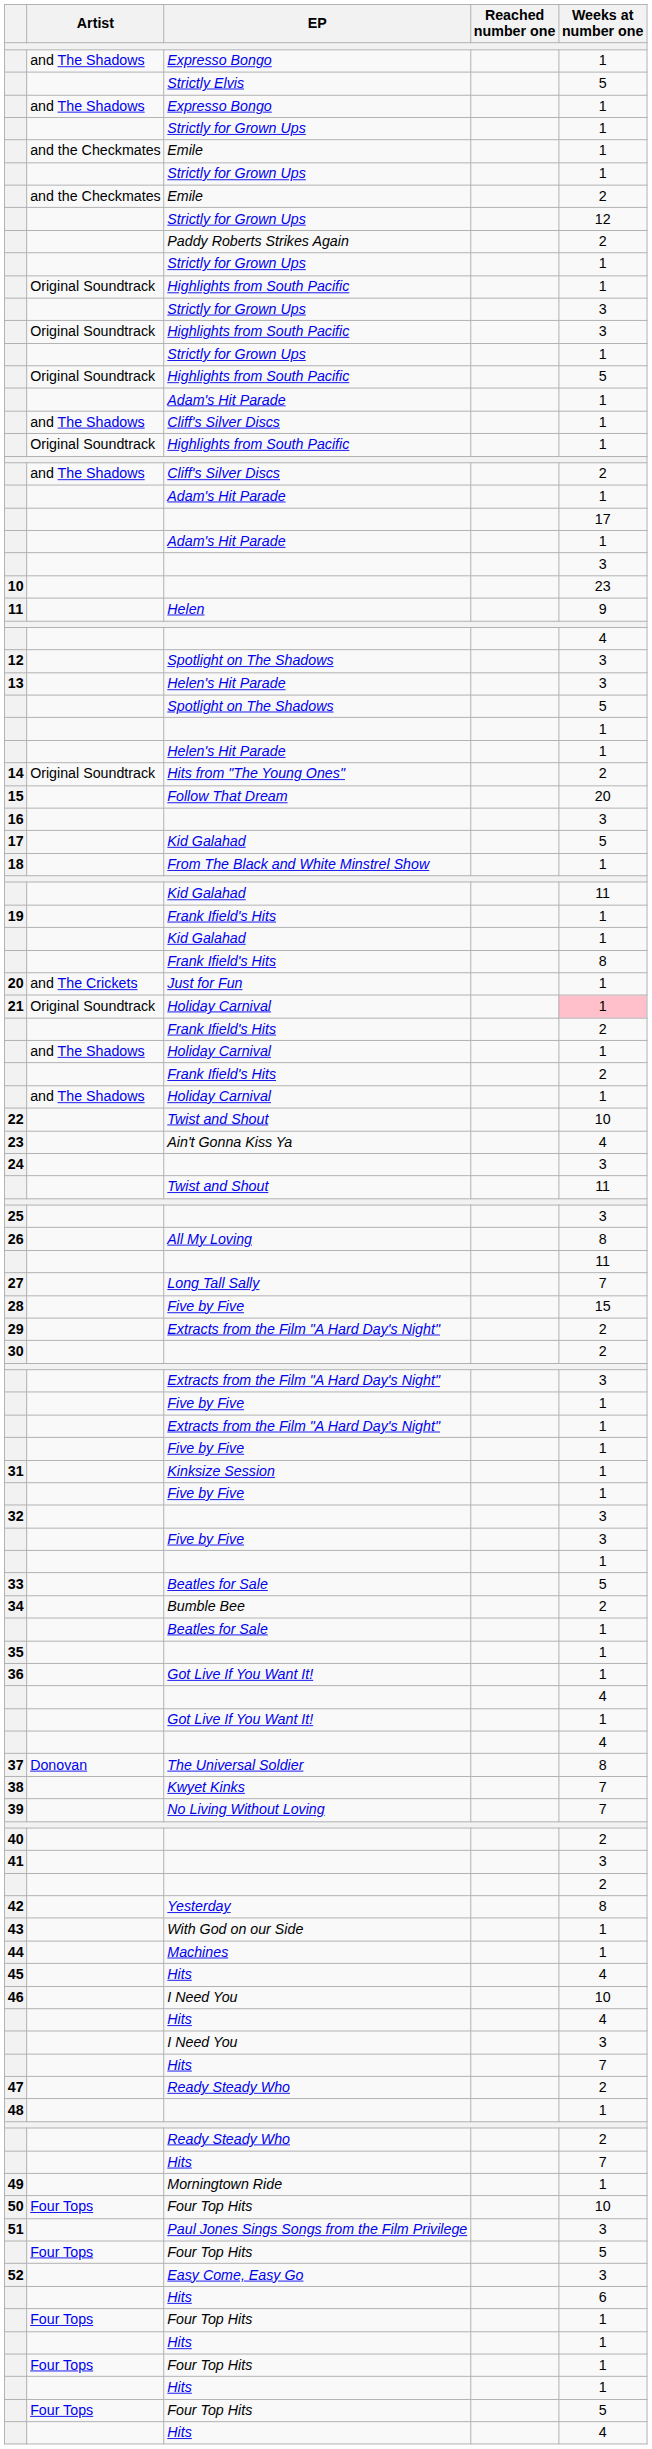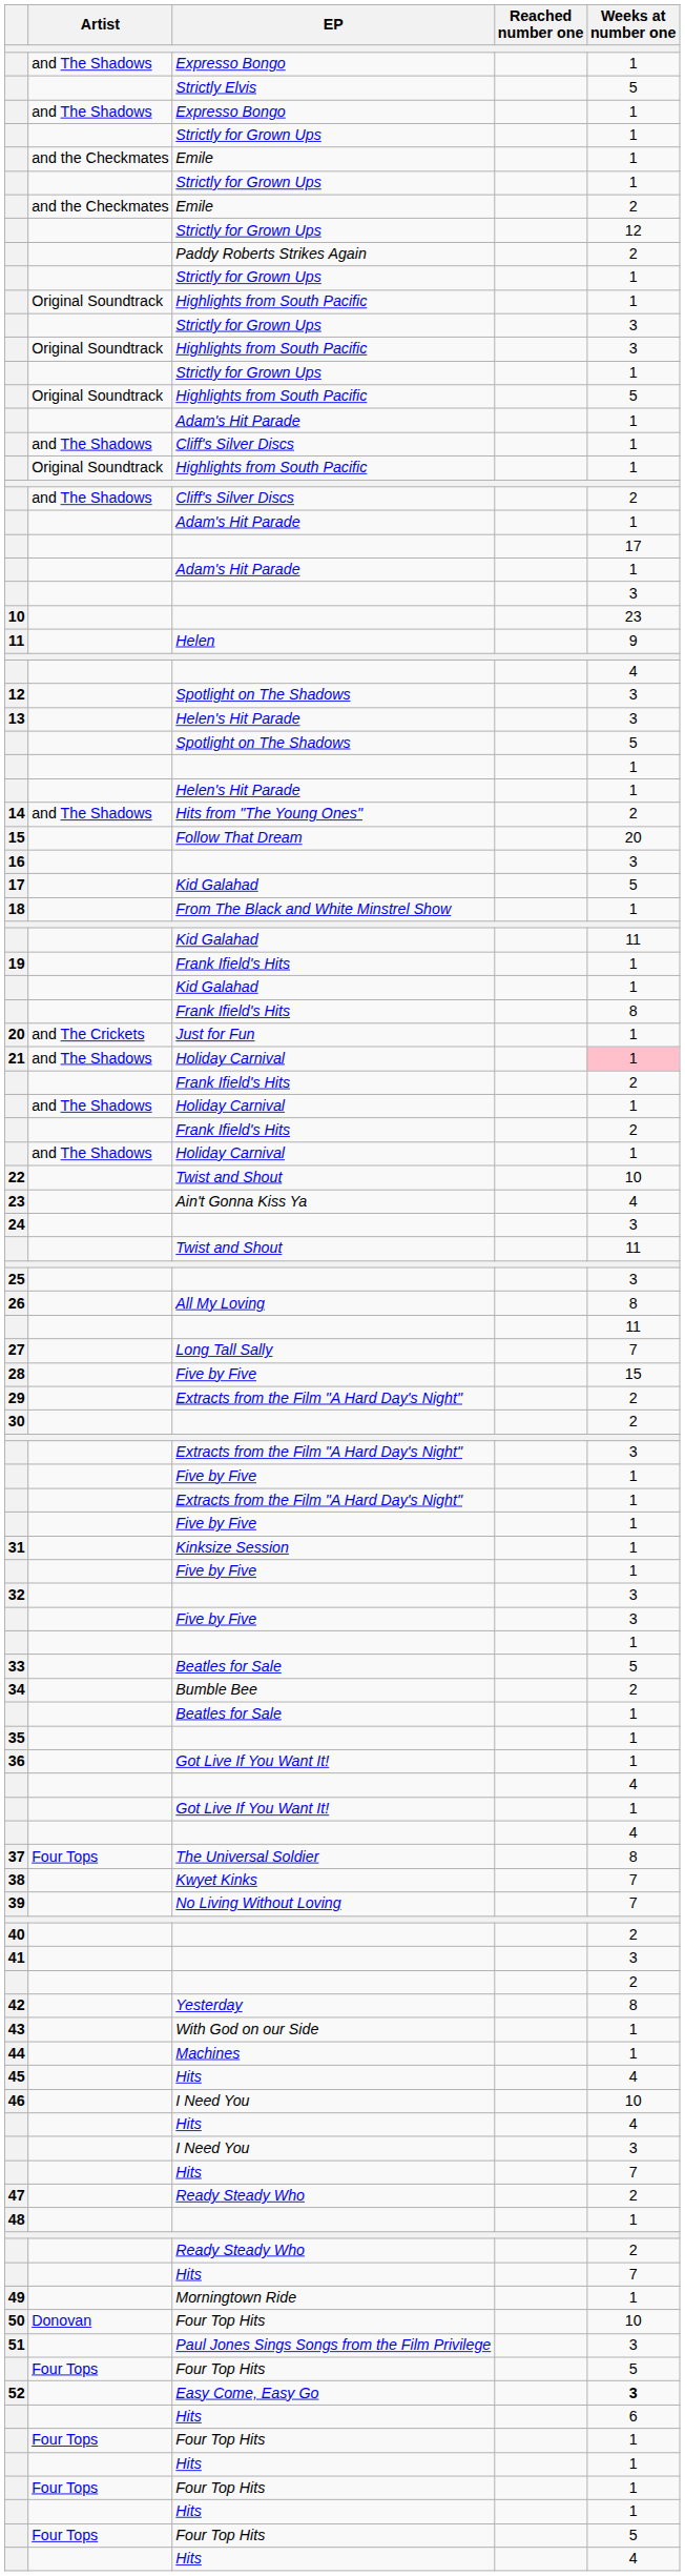 <table class="wikitable sortable plainrowheaders">
 <tr>
 <th scope=col></th>
 <th scope=col>Artist</th>
 <th scope=col>EP</th>
 <th scope=col>Reached<br>number one</th>
 <th scope=col>Weeks at<br>number one</th>
 </tr>
 <tr class="unsortable">
 <th scope=row style="text-align:center;" colspan=6></th>
 </tr>
 <tr>
 <th scope=row style="text-align:center;"></th>
 <td> and <a href='#'>The Shadows</a></td>
 <td><em><a href='#'>Expresso Bongo</a></em></td>
 <td></td>
 <td align="center">1</td>
 </tr>
 <tr>
 <th scope=row style="text-align:center;"></th>
 <td></td>
 <td><em><a href='#'>Strictly Elvis</a></em></td>
 <td></td>
 <td align="center">5</td>
 </tr>
 <tr>
 <th scope=row style="text-align:center;"></th>
 <td> and <a href='#'>The Shadows</a></td>
 <td><em><a href='#'>Expresso Bongo</a></em></td>
 <td></td>
 <td align="center">1</td>
 </tr>
 <tr>
 <th scope=row style="text-align:center;"></th>
 <td></td>
 <td><em><a href='#'>Strictly for Grown Ups</a></em></td>
 <td></td>
 <td align="center">1</td>
 </tr>
 <tr>
 <th scope=row style="text-align:center;"></th>
 <td> and the Checkmates</td>
 <td><em>Emile</em></td>
 <td></td>
 <td align="center">1</td>
 </tr>
 <tr>
 <th scope=row style="text-align:center;"></th>
 <td></td>
 <td><em><a href='#'>Strictly for Grown Ups</a></em></td>
 <td></td>
 <td align="center">1</td>
 </tr>
 <tr>
 <th scope=row style="text-align:center;"></th>
 <td> and the Checkmates</td>
 <td><em>Emile</em></td>
 <td></td>
 <td align="center">2</td>
 </tr>
 <tr>
 <th scope=row style="text-align:center;"></th>
 <td></td>
 <td><em><a href='#'>Strictly for Grown Ups</a></em></td>
 <td></td>
 <td align="center">12</td>
 </tr>
 <tr>
 <th scope=row style="text-align:center;"></th>
 <td></td>
 <td><em>Paddy Roberts Strikes Again</em></td>
 <td></td>
 <td align="center">2</td>
 </tr>
 <tr>
 <th scope=row style="text-align:center;"></th>
 <td></td>
 <td><em><a href='#'>Strictly for Grown Ups</a></em></td>
 <td></td>
 <td align="center">1</td>
 </tr>
 <tr>
 <th scope=row style="text-align:center;"></th>
 <td>Original Soundtrack</td>
 <td><em><a href='#'>Highlights from South Pacific</a></em></td>
 <td></td>
 <td align="center">1</td>
 </tr>
 <tr>
 <th scope=row style="text-align:center;"></th>
 <td></td>
 <td><em><a href='#'>Strictly for Grown Ups</a></em></td>
 <td></td>
 <td align="center">3</td>
 </tr>
 <tr>
 <th scope=row style="text-align:center;"></th>
 <td>Original Soundtrack</td>
 <td><em><a href='#'>Highlights from South Pacific</a></em></td>
 <td></td>
 <td align="center">3</td>
 </tr>
 <tr>
 <th scope=row style="text-align:center;"></th>
 <td></td>
 <td><em><a href='#'>Strictly for Grown Ups</a></em></td>
 <td></td>
 <td align="center">1</td>
 </tr>
 <tr>
 <th scope=row style="text-align:center;"></th>
 <td>Original Soundtrack</td>
 <td><em><a href='#'>Highlights from South Pacific</a></em></td>
 <td></td>
 <td align="center">5</td>
 </tr>
 <tr>
 <th scope=row style="text-align:center;"></th>
 <td></td>
 <td><em><a href='#'>Adam's Hit Parade</a></em></td>
 <td></td>
 <td align="center">1</td>
 </tr>
 <tr>
 <th scope=row style="text-align:center;"></th>
 <td> and <a href='#'>The Shadows</a></td>
 <td><em><a href='#'>Cliff's Silver Discs</a></em></td>
 <td></td>
 <td align="center">1</td>
 </tr>
 <tr>
 <th scope=row style="text-align:center;"></th>
 <td>Original Soundtrack</td>
 <td><em><a href='#'>Highlights from South Pacific</a></em></td>
 <td></td>
 <td align="center">1</td>
 </tr>
 <tr class="unsortable">
 <th scope=row style="text-align:center;" colspan=6></th>
 </tr>
 <tr>
 <th scope=row style="text-align:center;"></th>
 <td> and <a href='#'>The Shadows</a></td>
 <td><em><a href='#'>Cliff's Silver Discs</a></em></td>
 <td></td>
 <td align="center">2</td>
 </tr>
 <tr>
 <th scope=row style="text-align:center;"></th>
 <td></td>
 <td><em><a href='#'>Adam's Hit Parade</a></em></td>
 <td></td>
 <td align="center">1</td>
 </tr>
 <tr>
 <th scope=row style="text-align:center;"></th>
 <td></td>
 <td><em></em></td>
 <td></td>
 <td align="center">17</td>
 </tr>
 <tr>
 <th scope=row style="text-align:center;"></th>
 <td></td>
 <td><em><a href='#'>Adam's Hit Parade</a></em></td>
 <td></td>
 <td align="center">1</td>
 </tr>
 <tr>
 <th scope=row style="text-align:center;"></th>
 <td></td>
 <td><em></em></td>
 <td></td>
 <td align="center">3</td>
 </tr>
 <tr>
 <th scope=row style="text-align:center;">10</th>
 <td></td>
 <td><em></em></td>
 <td></td>
 <td align="center">23</td>
 </tr>
 <tr>
 <th scope=row style="text-align:center;">11</th>
 <td></td>
 <td><em><a href='#'>Helen</a></em></td>
 <td></td>
 <td align="center">9</td>
 </tr>
 <tr class="unsortable">
 <th scope=row style="text-align:center;" colspan=6></th>
 </tr>
 <tr>
 <th scope=row style="text-align:center;"></th>
 <td></td>
 <td><em></em></td>
 <td></td>
 <td align="center">4</td>
 </tr>
 <tr>
 <th scope=row style="text-align:center;">12</th>
 <td></td>
 <td><em><a href='#'>Spotlight on The Shadows</a></em></td>
 <td></td>
 <td align="center">3</td>
 </tr>
 <tr>
 <th scope=row style="text-align:center;">13</th>
 <td></td>
 <td><em><a href='#'>Helen's Hit Parade</a></em></td>
 <td></td>
 <td align="center">3</td>
 </tr>
 <tr>
 <th scope=row style="text-align:center;"></th>
 <td></td>
 <td><em><a href='#'>Spotlight on The Shadows</a></em></td>
 <td></td>
 <td align="center">5</td>
 </tr>
 <tr>
 <th scope=row style="text-align:center;"></th>
 <td></td>
 <td><em></em></td>
 <td></td>
 <td align="center">1</td>
 </tr>
 <tr>
 <th scope=row style="text-align:center;"></th>
 <td></td>
 <td><em><a href='#'>Helen's Hit Parade</a></em></td>
 <td></td>
 <td align="center">1</td>
 </tr>
 <tr>
 <th scope=row style="text-align:center;">14</th>
-<td>Original Soundtrack</td>
+<td> and <a href='#'>The Shadows</a></td>
 <td><em><a href='#'>Hits from "The Young Ones"</a></em></td>
 <td></td>
 <td align="center">2</td>
 </tr>
 <tr>
 <th scope=row style="text-align:center;">15</th>
 <td></td>
 <td><em><a href='#'>Follow That Dream</a></em></td>
 <td></td>
 <td align="center">20</td>
 </tr>
 <tr>
 <th scope=row style="text-align:center;">16</th>
 <td></td>
 <td><em></em></td>
 <td></td>
 <td align="center">3</td>
 </tr>
 <tr>
 <th scope=row style="text-align:center;">17</th>
 <td></td>
 <td><em><a href='#'>Kid Galahad</a></em></td>
 <td></td>
 <td align="center">5</td>
 </tr>
 <tr>
 <th scope=row style="text-align:center;">18</th>
 <td></td>
 <td><em><a href='#'>From The Black and White Minstrel Show</a></em></td>
 <td></td>
 <td align="center">1</td>
 </tr>
 <tr class="unsortable">
 <th scope=row style="text-align:center;" colspan=6></th>
 </tr>
 <tr>
 <th scope=row style="text-align:center;"></th>
 <td></td>
 <td><em><a href='#'>Kid Galahad</a></em></td>
 <td></td>
 <td align="center">11</td>
 </tr>
 <tr>
 <th scope=row style="text-align:center;">19</th>
 <td></td>
 <td><em><a href='#'>Frank Ifield's Hits</a></em></td>
 <td></td>
 <td align="center">1</td>
 </tr>
 <tr>
 <th scope=row style="text-align:center;"></th>
 <td></td>
 <td><em><a href='#'>Kid Galahad</a></em></td>
 <td></td>
 <td align="center">1</td>
 </tr>
 <tr>
 <th scope=row style="text-align:center;"></th>
 <td></td>
 <td><em><a href='#'>Frank Ifield's Hits</a></em></td>
 <td></td>
 <td align="center">8</td>
 </tr>
 <tr>
 <th scope=row style="text-align:center;">20</th>
 <td> and <a href='#'>The Crickets</a></td>
 <td><em><a href='#'>Just for Fun</a></em></td>
 <td></td>
 <td align="center">1</td>
 </tr>
 <tr>
 <th scope=row style="text-align:center;">21</th>
-<td>Original Soundtrack</td>
+<td> and <a href='#'>The Shadows</a></td>
 <td><em><a href='#'>Holiday Carnival</a></em></td>
 <td></td>
 <td align="center" style="background: pink;">1</td>
 </tr>
 <tr>
 <th scope=row style="text-align:center;"></th>
 <td></td>
 <td><em><a href='#'>Frank Ifield's Hits</a></em></td>
 <td></td>
 <td align="center">2</td>
 </tr>
 <tr>
 <th scope=row style="text-align:center;"></th>
 <td> and <a href='#'>The Shadows</a></td>
 <td><em><a href='#'>Holiday Carnival</a></em></td>
 <td></td>
 <td align="center">1</td>
 </tr>
 <tr>
 <th scope=row style="text-align:center;"></th>
 <td></td>
 <td><em><a href='#'>Frank Ifield's Hits</a></em></td>
 <td></td>
 <td align="center">2</td>
 </tr>
 <tr>
 <th scope=row style="text-align:center;"></th>
 <td> and <a href='#'>The Shadows</a></td>
 <td><em><a href='#'>Holiday Carnival</a></em></td>
 <td></td>
 <td align="center">1</td>
 </tr>
 <tr>
 <th scope=row style="text-align:center;">22</th>
 <td></td>
 <td><em><a href='#'>Twist and Shout</a></em></td>
 <td></td>
 <td align="center">10</td>
 </tr>
 <tr>
 <th scope=row style="text-align:center;">23</th>
 <td></td>
 <td><em>Ain't Gonna Kiss Ya</em></td>
 <td></td>
 <td align="center">4</td>
 </tr>
 <tr>
 <th scope=row style="text-align:center;">24</th>
 <td></td>
 <td><em></em></td>
 <td></td>
 <td align="center">3</td>
 </tr>
 <tr>
 <th scope=row style="text-align:center;"></th>
 <td></td>
 <td><em><a href='#'>Twist and Shout</a></em></td>
 <td></td>
 <td align="center">11</td>
 </tr>
 <tr class="unsortable">
 <th scope=row style="text-align:center;" colspan=6></th>
 </tr>
 <tr>
 <th scope=row style="text-align:center;">25</th>
 <td></td>
 <td><em></em></td>
 <td></td>
 <td align="center">3</td>
 </tr>
 <tr>
 <th scope=row style="text-align:center;">26</th>
 <td></td>
 <td><em><a href='#'>All My Loving</a></em></td>
 <td></td>
 <td align="center">8</td>
 </tr>
 <tr>
 <th scope=row style="text-align:center;"></th>
 <td></td>
 <td><em></em></td>
 <td></td>
 <td align="center">11</td>
 </tr>
 <tr>
 <th scope=row style="text-align:center;">27</th>
 <td></td>
 <td><em><a href='#'>Long Tall Sally</a></em></td>
 <td></td>
 <td align="center">7</td>
 </tr>
 <tr>
 <th scope=row style="text-align:center;">28</th>
 <td></td>
 <td><em><a href='#'>Five by Five</a></em></td>
 <td></td>
 <td align="center">15</td>
 </tr>
 <tr>
 <th scope=row style="text-align:center;">29</th>
 <td></td>
 <td><em><a href='#'>Extracts from the Film "A Hard Day's Night"</a></em></td>
 <td></td>
 <td align="center">2</td>
 </tr>
 <tr>
 <th scope=row style="text-align:center;">30</th>
 <td></td>
 <td><em></em></td>
 <td></td>
 <td align="center">2</td>
 </tr>
 <tr class="unsortable">
 <th scope=row style="text-align:center;" colspan=6></th>
 </tr>
 <tr>
 <th scope=row style="text-align:center;"></th>
 <td></td>
 <td><em><a href='#'>Extracts from the Film "A Hard Day's Night"</a></em></td>
 <td></td>
 <td align="center">3</td>
 </tr>
 <tr>
 <th scope=row style="text-align:center;"></th>
 <td></td>
 <td><em><a href='#'>Five by Five</a></em></td>
 <td></td>
 <td align="center">1</td>
 </tr>
 <tr>
 <th scope=row style="text-align:center;"></th>
 <td></td>
 <td><em><a href='#'>Extracts from the Film "A Hard Day's Night"</a></em></td>
 <td></td>
 <td align="center">1</td>
 </tr>
 <tr>
 <th scope=row style="text-align:center;"></th>
 <td></td>
 <td><em><a href='#'>Five by Five</a></em></td>
 <td></td>
 <td align="center">1</td>
 </tr>
 <tr>
 <th scope=row style="text-align:center;">31</th>
 <td></td>
 <td><em><a href='#'>Kinksize Session</a></em></td>
 <td></td>
 <td align="center">1</td>
 </tr>
 <tr>
 <th scope=row style="text-align:center;"></th>
 <td></td>
 <td><em><a href='#'>Five by Five</a></em></td>
 <td></td>
 <td align="center">1</td>
 </tr>
 <tr>
 <th scope=row style="text-align:center;">32</th>
 <td></td>
 <td><em></em></td>
 <td></td>
 <td align="center">3</td>
 </tr>
 <tr>
 <th scope=row style="text-align:center;"></th>
 <td></td>
 <td><em><a href='#'>Five by Five</a></em></td>
 <td></td>
 <td align="center">3</td>
 </tr>
 <tr>
 <th scope=row style="text-align:center;"></th>
 <td></td>
 <td><em></em></td>
 <td></td>
 <td align="center">1</td>
 </tr>
 <tr>
 <th scope=row style="text-align:center;">33</th>
 <td></td>
 <td><em><a href='#'>Beatles for Sale</a></em></td>
 <td></td>
 <td align="center">5</td>
 </tr>
 <tr>
 <th scope=row style="text-align:center;">34</th>
 <td></td>
 <td><em>Bumble Bee</em></td>
 <td></td>
 <td align="center">2</td>
 </tr>
 <tr>
 <th scope=row style="text-align:center;"></th>
 <td></td>
 <td><em><a href='#'>Beatles for Sale</a></em></td>
 <td></td>
 <td align="center">1</td>
 </tr>
 <tr>
 <th scope=row style="text-align:center;">35</th>
 <td></td>
 <td><em></em></td>
 <td></td>
 <td align="center">1</td>
 </tr>
 <tr>
 <th scope=row style="text-align:center;">36</th>
 <td></td>
 <td><em><a href='#'>Got Live If You Want It!</a></em></td>
 <td></td>
 <td align="center">1</td>
 </tr>
 <tr>
 <th scope=row style="text-align:center;"></th>
 <td></td>
 <td><em></em></td>
 <td></td>
 <td align="center">4</td>
 </tr>
 <tr>
 <th scope=row style="text-align:center;"></th>
 <td></td>
 <td><em><a href='#'>Got Live If You Want It!</a></em></td>
 <td></td>
 <td align="center">1</td>
 </tr>
 <tr>
 <th scope=row style="text-align:center;"></th>
 <td></td>
 <td><em></em></td>
 <td></td>
 <td align="center">4</td>
 </tr>
 <tr>
 <th scope=row style="text-align:center;">37</th>
-<td><a href='#'>Donovan</a></td>
+<td><a href='#'>Four Tops</a></td>
 <td><em><a href='#'>The Universal Soldier</a></em></td>
 <td></td>
 <td align="center">8</td>
 </tr>
 <tr>
 <th scope=row style="text-align:center;">38</th>
 <td></td>
 <td><em><a href='#'>Kwyet Kinks</a></em></td>
 <td></td>
 <td align="center">7</td>
 </tr>
 <tr>
 <th scope=row style="text-align:center;">39</th>
 <td></td>
 <td><em><a href='#'>No Living Without Loving</a></em></td>
 <td></td>
 <td align="center">7</td>
 </tr>
 <tr class="unsortable">
 <th scope=row style="text-align:center;" colspan=6></th>
 </tr>
 <tr>
 <th scope=row style="text-align:center;">40</th>
 <td></td>
 <td><em></em></td>
 <td></td>
 <td align="center">2</td>
 </tr>
 <tr>
 <th scope=row style="text-align:center;">41</th>
 <td></td>
 <td><em></em></td>
 <td></td>
 <td align="center">3</td>
 </tr>
 <tr>
 <th scope=row style="text-align:center;"></th>
 <td></td>
 <td><em></em></td>
 <td></td>
 <td align="center">2</td>
 </tr>
 <tr>
 <th scope=row style="text-align:center;">42</th>
 <td></td>
 <td><em><a href='#'>Yesterday</a></em></td>
 <td></td>
 <td align="center">8</td>
 </tr>
 <tr>
 <th scope=row style="text-align:center;">43</th>
 <td></td>
 <td><em>With God on our Side</em></td>
 <td></td>
 <td align="center">1</td>
 </tr>
 <tr>
 <th scope=row style="text-align:center;">44</th>
 <td></td>
 <td><em><a href='#'>Machines</a></em></td>
 <td></td>
 <td align="center">1</td>
 </tr>
 <tr>
 <th scope=row style="text-align:center;">45</th>
 <td></td>
 <td><em><a href='#'>Hits</a></em></td>
 <td></td>
 <td align="center">4</td>
 </tr>
 <tr>
 <th scope=row style="text-align:center;">46</th>
 <td></td>
 <td><em>I Need You</em></td>
 <td></td>
 <td align="center">10</td>
 </tr>
 <tr>
 <th scope=row style="text-align:center;"></th>
 <td></td>
 <td><em><a href='#'>Hits</a></em></td>
 <td></td>
 <td align="center">4</td>
 </tr>
 <tr>
 <th scope=row style="text-align:center;"></th>
 <td></td>
 <td><em>I Need You</em></td>
 <td></td>
 <td align="center">3</td>
 </tr>
 <tr>
 <th scope=row style="text-align:center;"></th>
 <td></td>
 <td><em><a href='#'>Hits</a></em></td>
 <td></td>
 <td align="center">7</td>
 </tr>
 <tr>
 <th scope=row style="text-align:center;">47</th>
 <td></td>
 <td><em><a href='#'>Ready Steady Who</a></em></td>
 <td></td>
 <td align="center">2</td>
 </tr>
 <tr>
 <th scope=row style="text-align:center;">48</th>
 <td></td>
 <td><em></em></td>
 <td></td>
 <td align="center">1</td>
 </tr>
 <tr class="unsortable">
 <th scope=row style="text-align:center;" colspan=6></th>
 </tr>
 <tr>
 <th scope=row style="text-align:center;"></th>
 <td></td>
 <td><em><a href='#'>Ready Steady Who</a></em></td>
 <td></td>
 <td align="center">2</td>
 </tr>
 <tr>
 <th scope=row style="text-align:center;"></th>
 <td></td>
 <td><em><a href='#'>Hits</a></em></td>
 <td></td>
 <td align="center">7</td>
 </tr>
 <tr>
 <th scope=row style="text-align:center;">49</th>
 <td></td>
 <td><em>Morningtown Ride</em></td>
 <td></td>
 <td align="center">1</td>
 </tr>
 <tr>
 <th scope=row style="text-align:center;">50</th>
-<td><a href='#'>Four Tops</a></td>
+<td><a href='#'>Donovan</a></td>
 <td><em>Four Top Hits</em></td>
 <td></td>
 <td align="center">10</td>
 </tr>
 <tr>
 <th scope=row style="text-align:center;">51</th>
 <td></td>
 <td><em><a href='#'>Paul Jones Sings Songs from the Film Privilege</a></em></td>
 <td></td>
 <td align="center">3</td>
 </tr>
 <tr>
 <th scope=row style="text-align:center;"></th>
 <td><a href='#'>Four Tops</a></td>
 <td><em>Four Top Hits</em></td>
 <td></td>
 <td align="center">5</td>
 </tr>
 <tr>
 <th scope=row style="text-align:center;">52</th>
 <td></td>
 <td><em><a href='#'>Easy Come, Easy Go</a></em></td>
 <td></td>
-<td align="center">3</td>
+<td align="center"><strong>3</strong></td>
 </tr>
 <tr>
 <th scope=row style="text-align:center;"></th>
 <td></td>
 <td><em><a href='#'>Hits</a></em></td>
 <td></td>
 <td align="center">6</td>
 </tr>
 <tr>
 <th scope=row style="text-align:center;"></th>
 <td><a href='#'>Four Tops</a></td>
 <td><em>Four Top Hits</em></td>
 <td></td>
 <td align="center">1</td>
 </tr>
 <tr>
 <th scope=row style="text-align:center;"></th>
 <td></td>
 <td><em><a href='#'>Hits</a></em></td>
 <td></td>
 <td align="center">1</td>
 </tr>
 <tr>
 <th scope=row style="text-align:center;"></th>
 <td><a href='#'>Four Tops</a></td>
 <td><em>Four Top Hits</em></td>
 <td></td>
 <td align="center">1</td>
 </tr>
 <tr>
 <th scope=row style="text-align:center;"></th>
 <td></td>
 <td><em><a href='#'>Hits</a></em></td>
 <td></td>
 <td align="center">1</td>
 </tr>
 <tr>
 <th scope=row style="text-align:center;"></th>
 <td><a href='#'>Four Tops</a></td>
 <td><em>Four Top Hits</em></td>
 <td></td>
 <td align="center">5</td>
 </tr>
 <tr>
 <th scope=row style="text-align:center;"></th>
 <td></td>
 <td><em><a href='#'>Hits</a></em></td>
 <td></td>
 <td align="center">4</td>
 </tr>
 </table>
